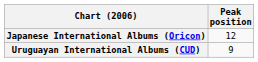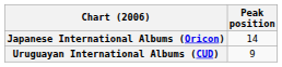 <table class="wikitable plainrowheaders" style="text-align:center">
 <tr>
 <th scope="col">Chart (2006)</th>
 <th scope="col">Peak<br>position</th>
 </tr>
 <tr>
 <th scope="row">Japanese International Albums (<a href='#'>Oricon</a>)</th>
-<td>12</td>
+<td>14</td>
 </tr>
 <tr>
 <th scope="row">Uruguayan International Albums (<a href='#'>CUD</a>)</th>
 <td>9</td>
 </tr>
 </table>
